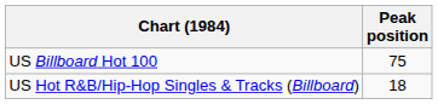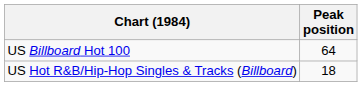 <table Class = "wikitable sortable">
 <tr>
 <th>Chart (1984)</th>
 <th>Peak<br>position</th>
 </tr>
 <tr>
 <td>US <a href='#'><em>Billboard</em> Hot 100</a></td>
-<td align=center>75</td>
+<td align=center>64</td>
 </tr>
 <tr>
 <td>US <a href='#'>Hot R&B/Hip-Hop Singles & Tracks</a> (<em><a href='#'>Billboard</a></em>)</td>
 <td align=center>18</td>
 </tr>
 </table>
